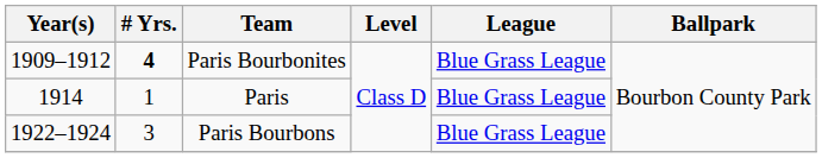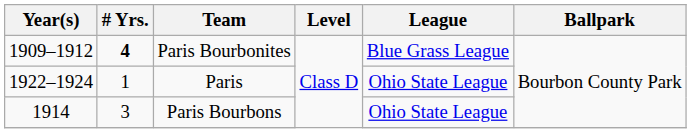 <table class="wikitable" style="text-align:center; font-size: 95%;">
 <tr>
 <th>Year(s)</th>
 <th># Yrs.</th>
 <th>Team</th>
 <th>Level</th>
 <th>League</th>
 <th>Ballpark</th>
 </tr>
 <tr>
 <td>1909–1912</td>
 <td><strong>4</strong></td>
 <td>Paris Bourbonites</td>
 <td rowspan=4><a href='#'>Class D</a></td>
 <td><a href='#'>Blue Grass League</a></td>
 <td rowspan=3>Bourbon County Park</td>
 </tr>
 <tr>
-<td>1914</td>
+<td>1922–1924</td>
 <td>1</td>
 <td>Paris</td>
-<td><a href='#'>Blue Grass League</a></td>
+<td><a href='#'>Ohio State League</a></td>
 </tr>
 <tr>
-<td>1922–1924</td>
+<td>1914</td>
 <td>3</td>
 <td>Paris Bourbons</td>
-<td><a href='#'>Blue Grass League</a></td>
+<td><a href='#'>Ohio State League</a></td>
 </tr>
 <tr>
 </tr>
 </table>
